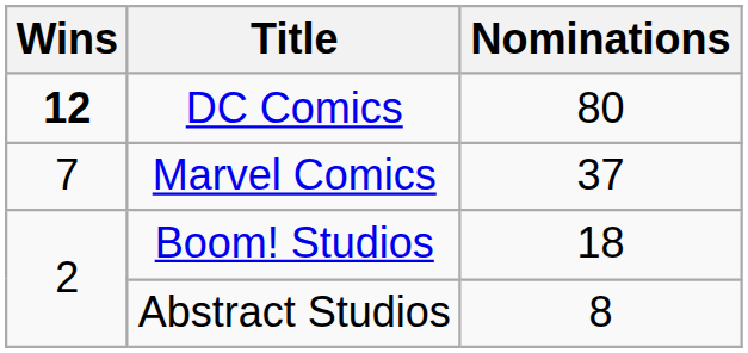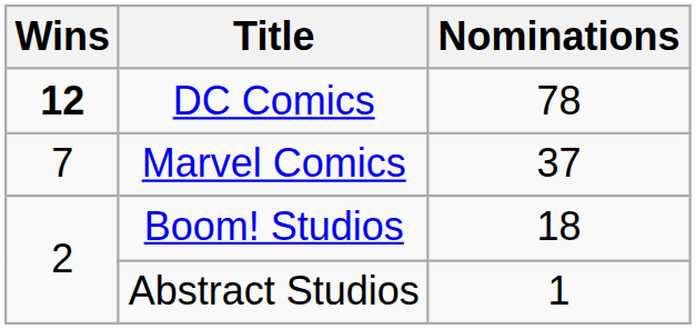 <table class="wikitable" style="text-align:center;">
 <tr>
 <th scope="col" width="4">Wins</th>
 <th scope="col">Title</th>
 <th scope="col" width="4">Nominations</th>
 </tr>
 <tr>
 <td><strong>12</strong></td>
 <td><a href='#'>DC Comics</a></td>
-<td>80</td>
+<td>78</td>
 </tr>
 <tr>
 <td>7</td>
 <td><a href='#'>Marvel Comics</a></td>
 <td>37</td>
 </tr>
 <tr>
 <td rowspan=2>2</td>
 <td><a href='#'>Boom! Studios</a></td>
 <td>18</td>
 </tr>
 <tr>
 <td>Abstract Studios</td>
-<td>8</td>
+<td>1</td>
 </tr>
 </table>
